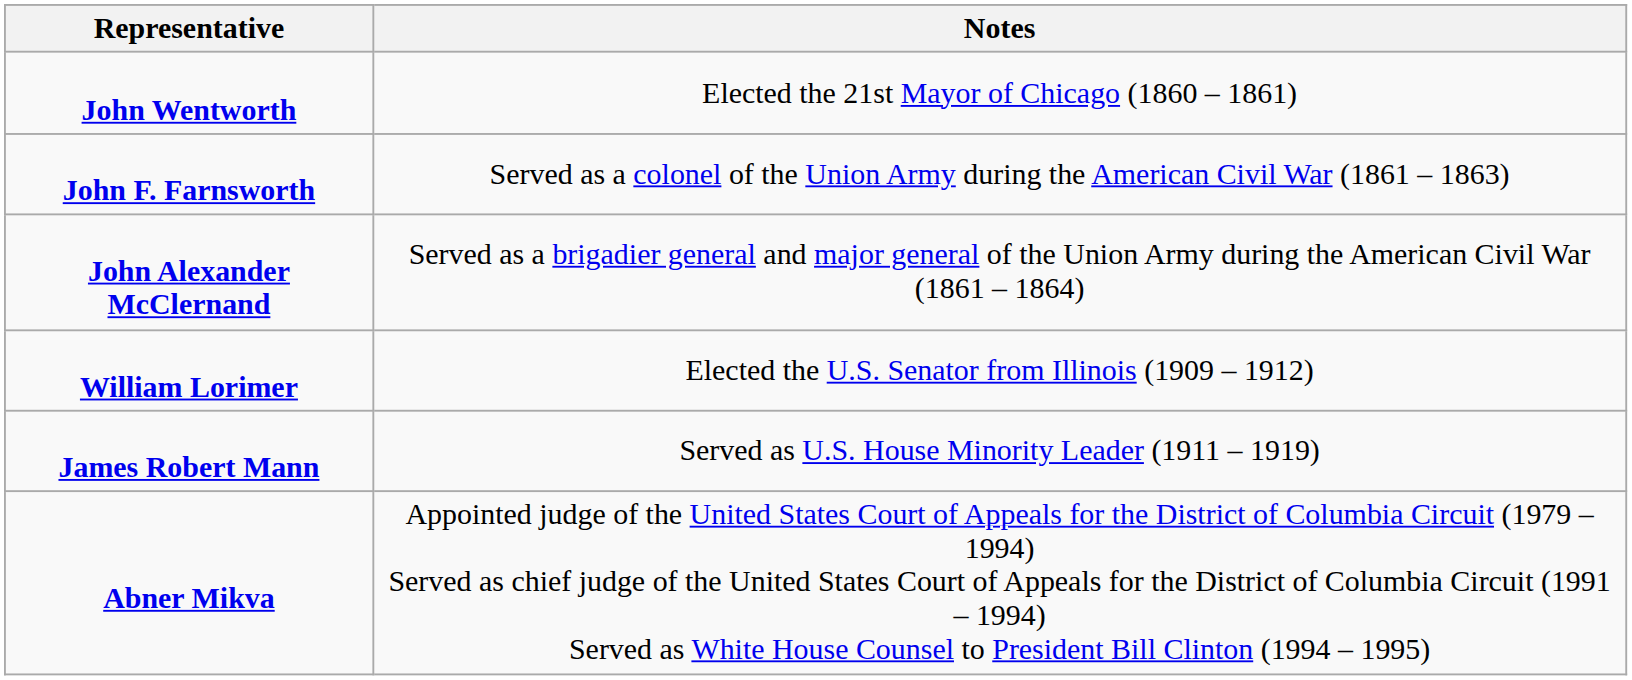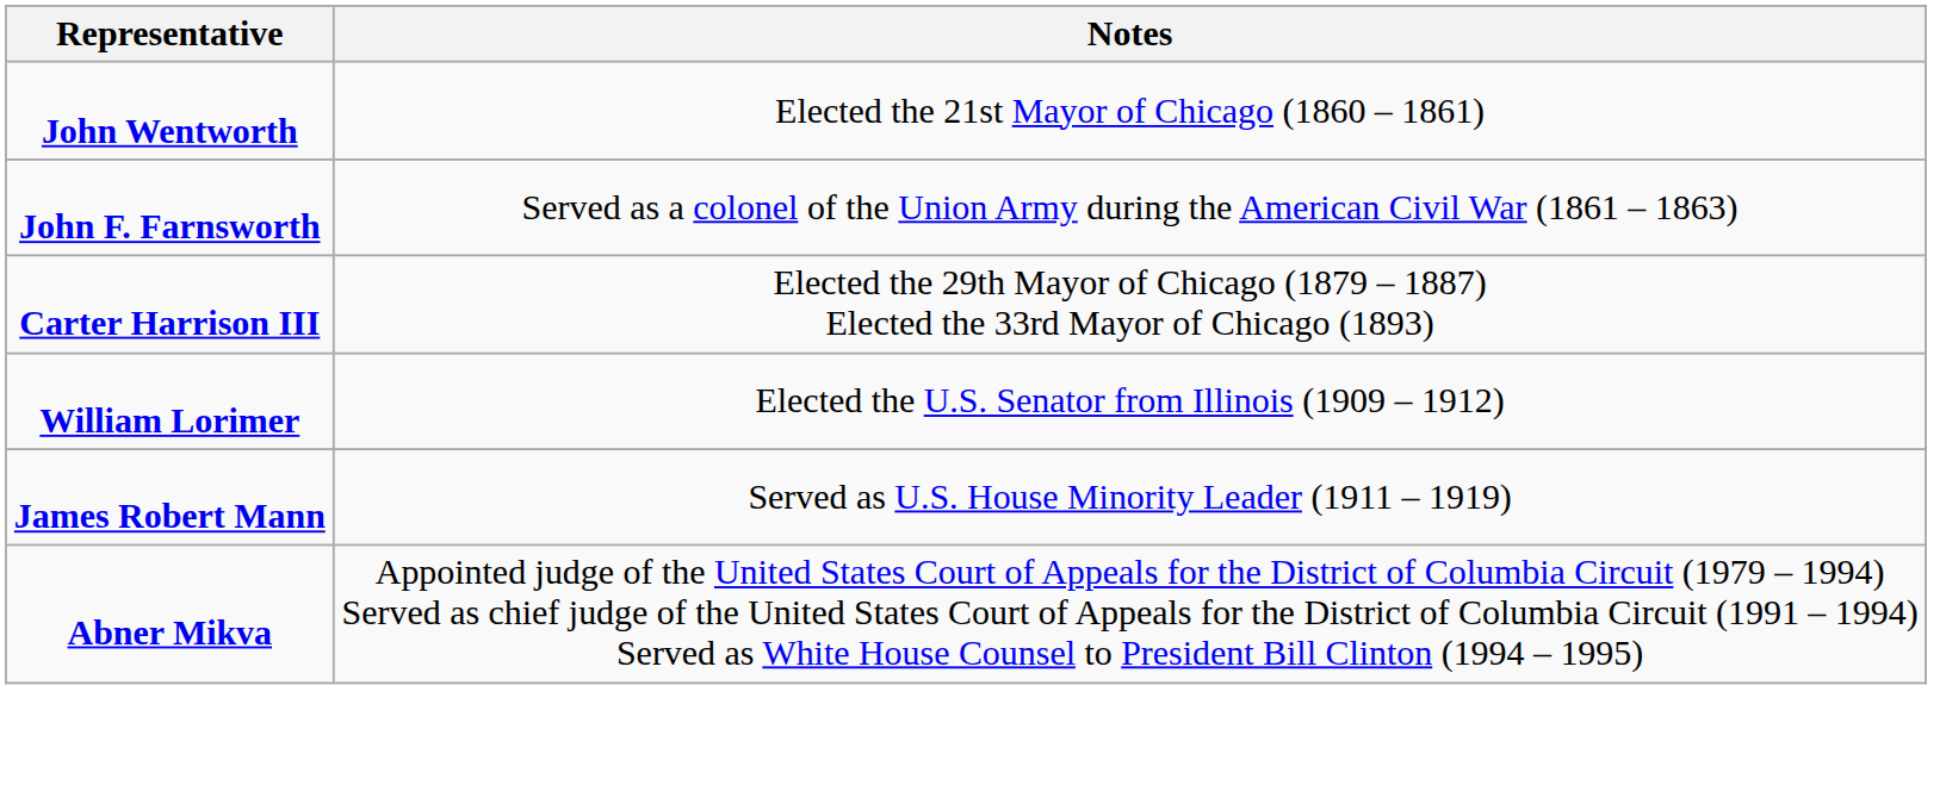 <table class="wikitable" style="text-align:center">
 <tr>
 <th>Representative</th>
 <th>Notes</th>
 </tr>
 <tr>
 <td align=center><br><strong><a href='#'>John Wentworth</a></strong></td>
 <td>Elected the 21st <a href='#'>Mayor of Chicago</a> (1860 – 1861)</td>
 </tr>
 <tr>
 <td align=center><br><strong><a href='#'>John F. Farnsworth</a></strong></td>
 <td>Served as a <a href='#'>colonel</a> of the <a href='#'>Union Army</a> during the <a href='#'>American Civil War</a> (1861 – 1863)</td>
 </tr>
 <tr>
-<td align=center><br><strong><a href='#'>John Alexander McClernand</a></strong></td>
-<td>Served as a <a href='#'>brigadier general</a> and <a href='#'>major general</a> of the Union Army during the American Civil War (1861 – 1864)</td>
+<td align=center><br><strong><a href='#'>Carter Harrison III</a></strong></td>
+<td>Elected the 29th Mayor of Chicago (1879 – 1887)<br>Elected the 33rd Mayor of Chicago (1893)</td>
 </tr>
 <tr>
 <td align=center><br><strong><a href='#'>William Lorimer</a></strong></td>
 <td>Elected the <a href='#'>U.S. Senator from Illinois</a> (1909 – 1912)</td>
 </tr>
 <tr>
 <td align=center><br><strong><a href='#'>James Robert Mann</a></strong></td>
 <td>Served as <a href='#'>U.S. House Minority Leader</a> (1911 – 1919)</td>
 </tr>
 <tr>
 <td align=center><br><strong><a href='#'>Abner Mikva</a></strong></td>
 <td>Appointed judge of the <a href='#'>United States Court of Appeals for the District of Columbia Circuit</a> (1979 – 1994)<br>Served as chief judge of the United States Court of Appeals for the District of Columbia Circuit (1991 – 1994)<br>Served as <a href='#'>White House Counsel</a> to <a href='#'>President Bill Clinton</a> (1994 – 1995)</td>
 </tr>
 </table>
